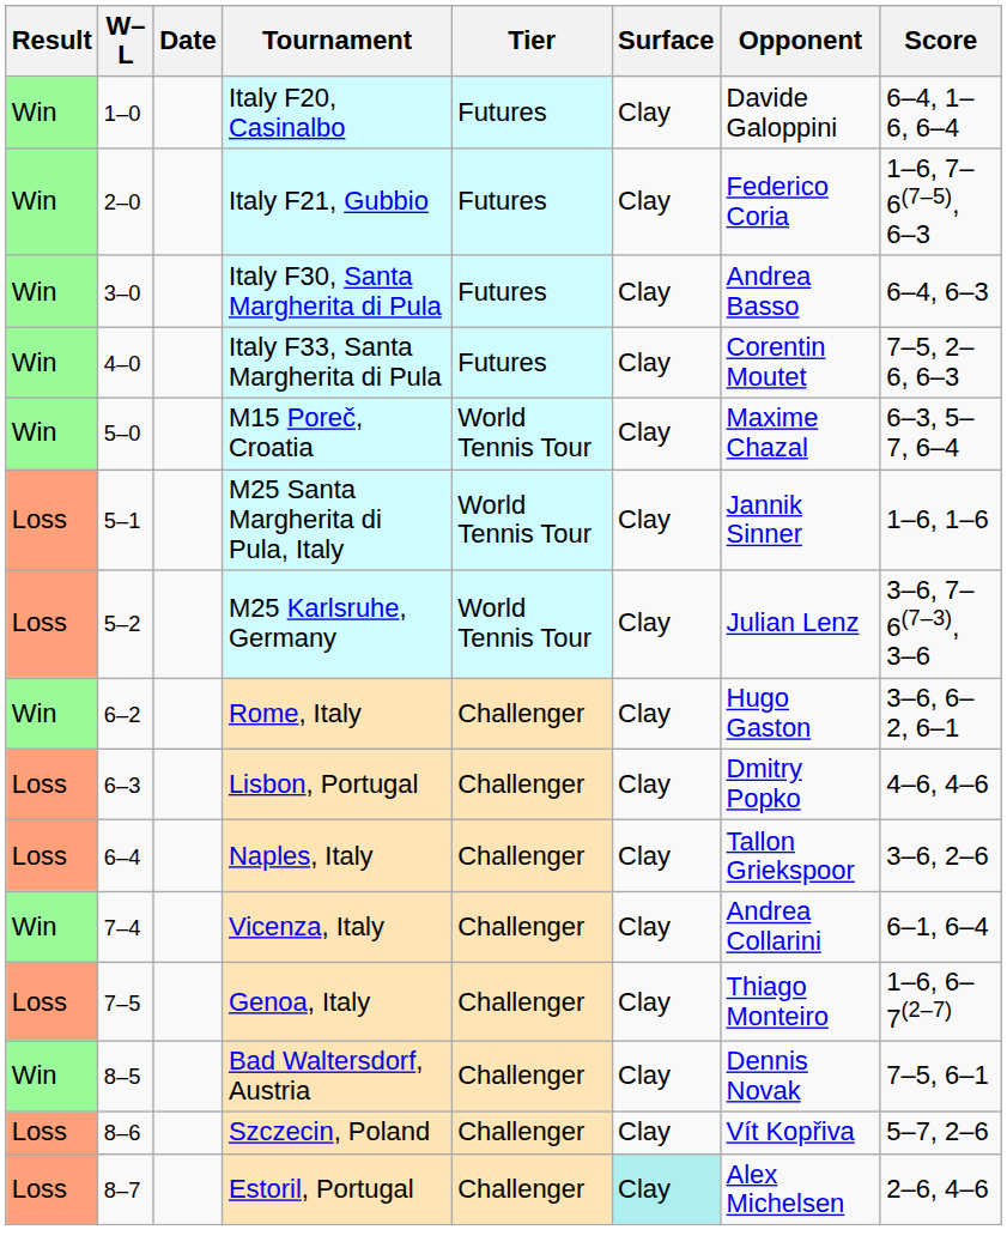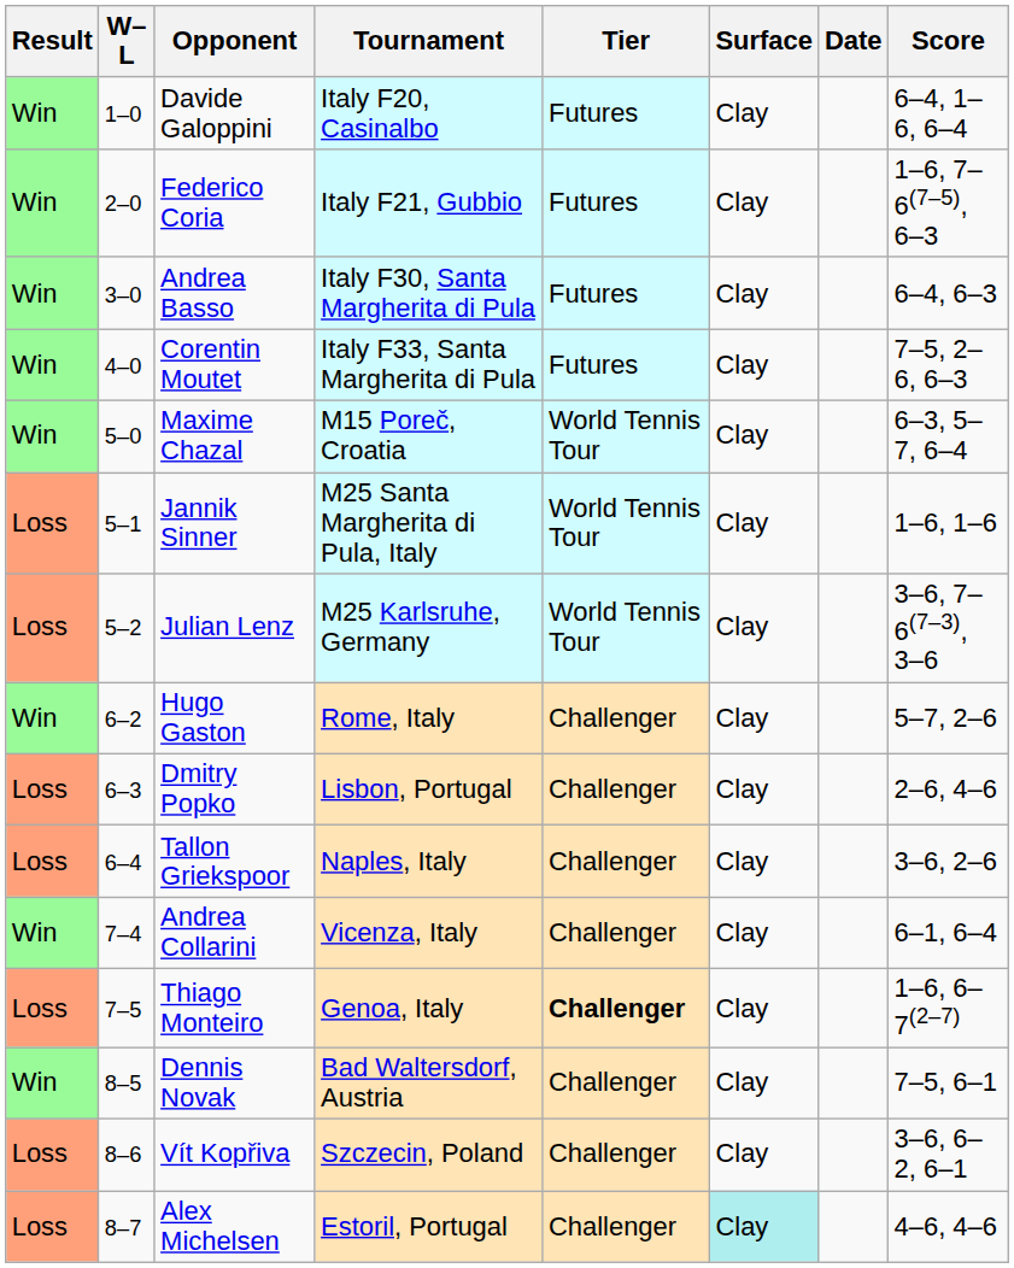 <table class="sortable wikitable">
 <tr>
 <th>Result</th>
 <th class="unsortable">W–L</th>
-<th>Date</th>
+<th>Opponent</th>
 <th>Tournament</th>
 <th>Tier</th>
 <th>Surface</th>
-<th>Opponent</th>
+<th>Date</th>
 <th class="unsortable">Score</th>
 </tr>
 <tr>
 <td style="background:#98fb98;">Win</td>
 <td><small>1–0</small></td>
-<td></td>
+<td> Davide Galoppini</td>
 <td style="background:#cffcff;">Italy F20, <a href='#'>Casinalbo</a></td>
 <td style="background:#cffcff;">Futures</td>
 <td>Clay</td>
-<td> Davide Galoppini</td>
+<td></td>
 <td>6–4, 1–6, 6–4</td>
 </tr>
 <tr>
 <td style="background:#98fb98;">Win</td>
 <td><small>2–0</small></td>
-<td></td>
+<td> <a href='#'>Federico Coria</a></td>
 <td style="background:#cffcff;">Italy F21, <a href='#'>Gubbio</a></td>
 <td style="background:#cffcff;">Futures</td>
 <td>Clay</td>
-<td> <a href='#'>Federico Coria</a></td>
+<td></td>
 <td>1–6, 7–6<sup>(7–5)</sup>, 6–3</td>
 </tr>
 <tr>
 <td style="background:#98fb98;">Win</td>
 <td><small>3–0</small></td>
-<td></td>
+<td> <a href='#'>Andrea Basso</a></td>
 <td style="background:#cffcff;">Italy F30, <a href='#'>Santa Margherita di Pula</a></td>
 <td style="background:#cffcff;">Futures</td>
 <td>Clay</td>
-<td> <a href='#'>Andrea Basso</a></td>
+<td></td>
 <td>6–4, 6–3</td>
 </tr>
 <tr>
 <td style="background:#98fb98;">Win</td>
 <td><small>4–0</small></td>
-<td></td>
+<td> <a href='#'>Corentin Moutet</a></td>
 <td style="background:#cffcff;">Italy F33, Santa Margherita di Pula</td>
 <td style="background:#cffcff;">Futures</td>
 <td>Clay</td>
-<td> <a href='#'>Corentin Moutet</a></td>
+<td></td>
 <td>7–5, 2–6, 6–3</td>
 </tr>
 <tr>
 <td style="background:#98fb98;">Win</td>
 <td><small>5–0</small></td>
-<td></td>
+<td> <a href='#'>Maxime Chazal</a></td>
 <td style="background:#cffcff;">M15 <a href='#'>Poreč</a>, Croatia</td>
 <td style="background:#cffcff;">World Tennis Tour</td>
 <td>Clay</td>
-<td> <a href='#'>Maxime Chazal</a></td>
+<td></td>
 <td>6–3, 5–7, 6–4</td>
 </tr>
 <tr>
 <td style="background:#ffa07a;">Loss</td>
 <td><small>5–1</small></td>
-<td></td>
+<td> <a href='#'>Jannik Sinner</a></td>
 <td style="background:#cffcff;">M25 Santa Margherita di Pula, Italy</td>
 <td style="background:#cffcff;">World Tennis Tour</td>
 <td>Clay</td>
-<td> <a href='#'>Jannik Sinner</a></td>
+<td></td>
 <td>1–6, 1–6</td>
 </tr>
 <tr>
 <td style="background:#ffa07a;">Loss</td>
 <td><small>5–2</small></td>
-<td></td>
+<td> <a href='#'>Julian Lenz</a></td>
 <td style="background:#cffcff;">M25 <a href='#'>Karlsruhe</a>, Germany</td>
 <td style="background:#cffcff;">World Tennis Tour</td>
 <td>Clay</td>
-<td> <a href='#'>Julian Lenz</a></td>
+<td></td>
 <td>3–6, 7–6<sup>(7–3)</sup>, 3–6</td>
 </tr>
 <tr>
 <td style="background:#98fb98;">Win</td>
 <td><small>6–2</small></td>
-<td><a href='#'></a></td>
+<td> <a href='#'>Hugo Gaston</a></td>
 <td style="background:moccasin;"><a href='#'>Rome</a>, Italy</td>
 <td style="background:moccasin;">Challenger</td>
 <td>Clay</td>
-<td> <a href='#'>Hugo Gaston</a></td>
-<td>3–6, 6–2, 6–1</td>
+<td><a href='#'></a></td>
+<td>5–7, 2–6</td>
 </tr>
 <tr>
 <td style="background:#ffa07a;">Loss</td>
 <td><small>6–3</small></td>
-<td><a href='#'></a></td>
+<td> <a href='#'>Dmitry Popko</a></td>
 <td style="background:moccasin;"><a href='#'>Lisbon</a>, Portugal</td>
 <td style="background:moccasin;">Challenger</td>
 <td>Clay</td>
-<td> <a href='#'>Dmitry Popko</a></td>
-<td>4–6, 4–6</td>
+<td><a href='#'></a></td>
+<td>2–6, 4–6</td>
 </tr>
 <tr>
 <td style="background:#ffa07a;">Loss</td>
 <td><small>6–4</small></td>
-<td><a href='#'></a></td>
+<td> <a href='#'>Tallon Griekspoor</a></td>
 <td style="background:moccasin;"><a href='#'>Naples</a>, Italy</td>
 <td style="background:moccasin;">Challenger</td>
 <td>Clay</td>
-<td> <a href='#'>Tallon Griekspoor</a></td>
+<td><a href='#'></a></td>
 <td>3–6, 2–6</td>
 </tr>
 <tr>
 <td style="background:#98fb98;">Win</td>
 <td><small>7–4</small></td>
-<td><a href='#'></a></td>
+<td> <a href='#'>Andrea Collarini</a></td>
 <td style="background:moccasin;"><a href='#'>Vicenza</a>, Italy</td>
 <td style="background:moccasin;">Challenger</td>
 <td>Clay</td>
-<td> <a href='#'>Andrea Collarini</a></td>
+<td><a href='#'></a></td>
 <td>6–1, 6–4</td>
 </tr>
 <tr>
 <td style="background:#ffa07a;">Loss</td>
 <td><small>7–5</small></td>
+<td> <a href='#'>Thiago Monteiro</a></td>
+<td style="background:moccasin;"><a href='#'>Genoa</a>, Italy</td>
+<td style="background:moccasin;"><strong>Challenger</strong></td>
+<td>Clay</td>
 <td><a href='#'></a></td>
-<td style="background:moccasin;"><a href='#'>Genoa</a>, Italy</td>
-<td style="background:moccasin;">Challenger</td>
-<td>Clay</td>
-<td> <a href='#'>Thiago Monteiro</a></td>
 <td>1–6, 6–7<sup>(2–7)</sup></td>
 </tr>
 <tr>
 <td style="background:#98fb98;">Win</td>
 <td><small>8–5</small></td>
-<td><a href='#'></a></td>
+<td> <a href='#'>Dennis Novak</a></td>
 <td style="background:moccasin"><a href='#'>Bad Waltersdorf</a>, Austria</td>
 <td style="background:moccasin;">Challenger</td>
 <td>Clay</td>
-<td> <a href='#'>Dennis Novak</a></td>
+<td><a href='#'></a></td>
 <td>7–5, 6–1</td>
 </tr>
 <tr>
 <td style="background:#ffa07a;">Loss</td>
 <td><small>8–6</small></td>
-<td><a href='#'></a></td>
+<td> <a href='#'>Vít Kopřiva</a></td>
 <td style="background:moccasin"><a href='#'>Szczecin</a>, Poland</td>
 <td style="background:moccasin;">Challenger</td>
 <td>Clay</td>
-<td> <a href='#'>Vít Kopřiva</a></td>
-<td>5–7, 2–6</td>
+<td><a href='#'></a></td>
+<td>3–6, 6–2, 6–1</td>
 </tr>
 <tr>
 <td style="background:#ffa07a;">Loss</td>
 <td><small>8–7</small></td>
-<td><a href='#'></a></td>
+<td> <a href='#'>Alex Michelsen</a></td>
 <td style="background:moccasin;"><a href='#'>Estoril</a>, Portugal</td>
 <td style="background:moccasin;">Challenger</td>
 <td style="background: paleturquoise;">Clay</td>
-<td> <a href='#'>Alex Michelsen</a></td>
-<td>2–6, 4–6</td>
+<td><a href='#'></a></td>
+<td>4–6, 4–6</td>
 </tr>
 </table>
